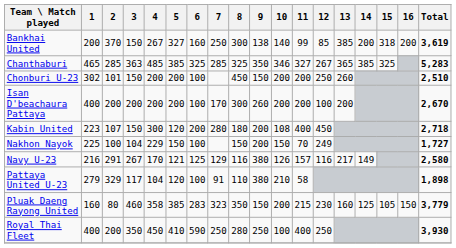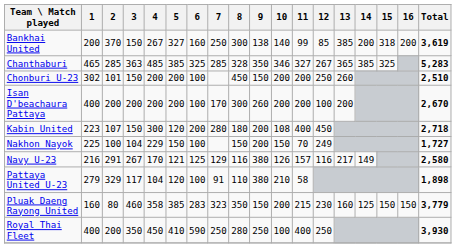 <table class="wikitable sortable" style="font-size: 74%; text-align:center;">
 <tr>
 <th style="width:76px;">Team \ Match played</th>
 <th align=center>1</th>
 <th align=center>2</th>
 <th align=center>3</th>
 <th align=center>4</th>
 <th align=center>5</th>
 <th align=center>6</th>
 <th align=center>7</th>
 <th align=center>8</th>
 <th align=center>9</th>
 <th align=center>10</th>
 <th align=center>11</th>
 <th align=center>12</th>
 <th align=center>13</th>
 <th align=center>14</th>
 <th align=center>15</th>
 <th align=center>16</th>
 <th align=center>Total</th>
 </tr>
 <tr align=center>
 <td align=left><a href='#'>Bankhai United</a></td>
 <td>200</td>
 <td>370</td>
 <td>150</td>
 <td>267</td>
 <td>327</td>
 <td>160</td>
 <td>250</td>
 <td>300</td>
 <td>138</td>
 <td>140</td>
 <td>99</td>
 <td>85</td>
 <td>385</td>
 <td>200</td>
 <td>318</td>
 <td>200</td>
 <td><strong>3,619</strong></td>
 </tr>
 <tr align=center>
 <td align=left><a href='#'>Chanthaburi</a></td>
 <td>465</td>
 <td>285</td>
 <td>363</td>
 <td>485</td>
 <td>385</td>
 <td>325</td>
 <td>285</td>
-<td>325</td>
+<td>328</td>
 <td>350</td>
 <td>346</td>
 <td>327</td>
 <td>267</td>
 <td>365</td>
 <td>385</td>
 <td>325</td>
 <td bgcolor="#c8ccd1"></td>
 <td><strong>5,283</strong></td>
 </tr>
 <tr align=center>
 <td align=left><a href='#'>Chonburi U-23</a></td>
 <td>302</td>
 <td>101</td>
 <td>150</td>
 <td>200</td>
 <td>200</td>
 <td>100</td>
 <td></td>
 <td>450</td>
 <td>150</td>
 <td>200</td>
 <td>200</td>
 <td>250</td>
 <td>260</td>
 <td bgcolor="#c8ccd1"  colspan="3"></td>
 <td><strong>2,510</strong></td>
 </tr>
 <tr align=center>
 <td align=left><a href='#'>Isan D'beachaura Pattaya</a></td>
 <td>400</td>
 <td>200</td>
 <td>200</td>
 <td>200</td>
 <td>200</td>
 <td>100</td>
 <td>170</td>
 <td>300</td>
 <td>260</td>
 <td>200</td>
 <td>200</td>
 <td>100</td>
 <td>200</td>
 <td bgcolor="#c8ccd1"  colspan="3"></td>
 <td><strong>2,670</strong></td>
 </tr>
 <tr align=center>
 <td align=left><a href='#'>Kabin United</a></td>
 <td>223</td>
 <td>107</td>
 <td>150</td>
 <td>300</td>
 <td>120</td>
 <td>200</td>
 <td>280</td>
 <td>180</td>
 <td>200</td>
 <td>108</td>
 <td>400</td>
 <td>450</td>
 <td bgcolor="#c8ccd1"  colspan="4"></td>
 <td><strong>2,718</strong></td>
 </tr>
 <tr align=center>
 <td align=left><a href='#'>Nakhon Nayok</a></td>
 <td>225</td>
 <td>100</td>
 <td>104</td>
 <td>229</td>
 <td>150</td>
 <td>100</td>
 <td></td>
 <td>150</td>
 <td>200</td>
 <td>150</td>
 <td>70</td>
 <td>249</td>
 <td bgcolor="#c8ccd1"  colspan="4"></td>
 <td><strong>1,727</strong></td>
 </tr>
 <tr align=center>
 <td align=left><a href='#'>Navy U-23</a></td>
 <td>216</td>
 <td>291</td>
 <td>267</td>
 <td>170</td>
 <td>121</td>
 <td>125</td>
 <td>129</td>
 <td>116</td>
 <td>380</td>
 <td>126</td>
 <td>157</td>
 <td>116</td>
 <td>217</td>
 <td>149</td>
 <td bgcolor="#c8ccd1"  colspan="2"></td>
 <td><strong>2,580</strong></td>
 </tr>
 <tr align=center>
 <td align=left><a href='#'>Pattaya United U-23</a></td>
 <td>279</td>
 <td>329</td>
 <td>117</td>
 <td>104</td>
 <td>120</td>
 <td>100</td>
 <td>91</td>
 <td>110</td>
 <td>380</td>
 <td>210</td>
 <td>58</td>
 <td bgcolor="#c8ccd1"  colspan="5"></td>
 <td><strong>1,898</strong></td>
 </tr>
 <tr align=center>
 <td align=left><a href='#'>Pluak Daeng Rayong United</a></td>
 <td>160</td>
 <td>80</td>
 <td>460</td>
 <td>358</td>
 <td>385</td>
 <td>283</td>
 <td>323</td>
 <td>350</td>
 <td>150</td>
 <td>200</td>
 <td>215</td>
 <td>230</td>
 <td>160</td>
 <td>125</td>
-<td>105</td>
+<td>150</td>
 <td>150</td>
 <td><strong>3,779</strong></td>
 </tr>
 <tr align=center>
 <td align=left><a href='#'>Royal Thai Fleet</a></td>
 <td>400</td>
 <td>200</td>
 <td>350</td>
 <td>450</td>
 <td>410</td>
 <td>590</td>
 <td>250</td>
 <td>280</td>
 <td>250</td>
 <td>100</td>
 <td>400</td>
 <td>250</td>
 <td bgcolor="#c8ccd1"  colspan="4"></td>
 <td><strong>3,930</strong></td>
 </tr>
 <tr align=center>
 </tr>
 </table>
